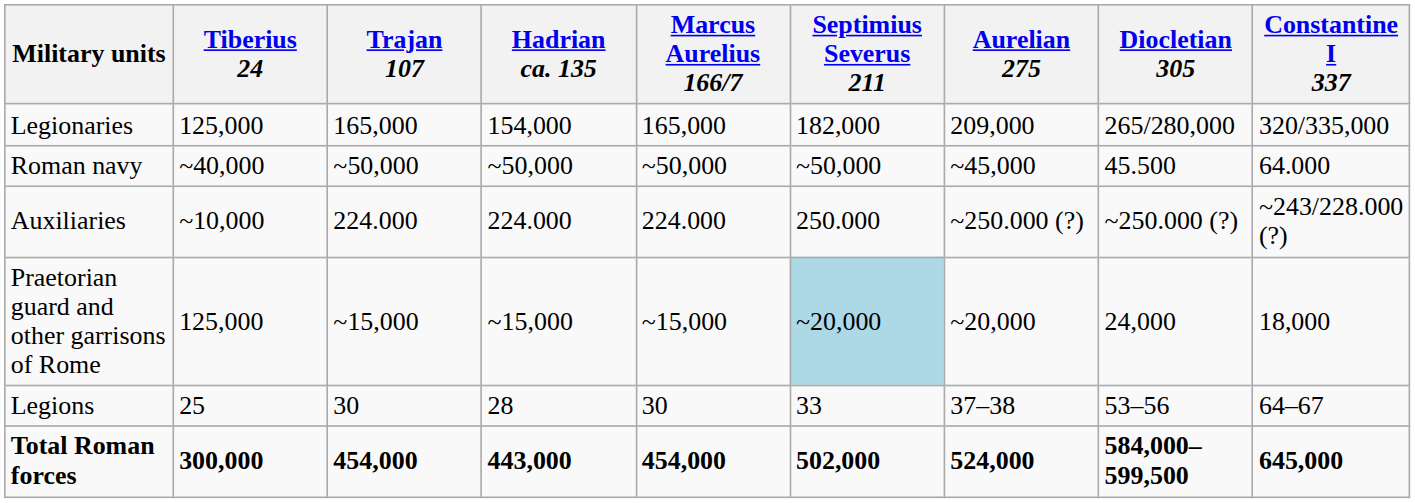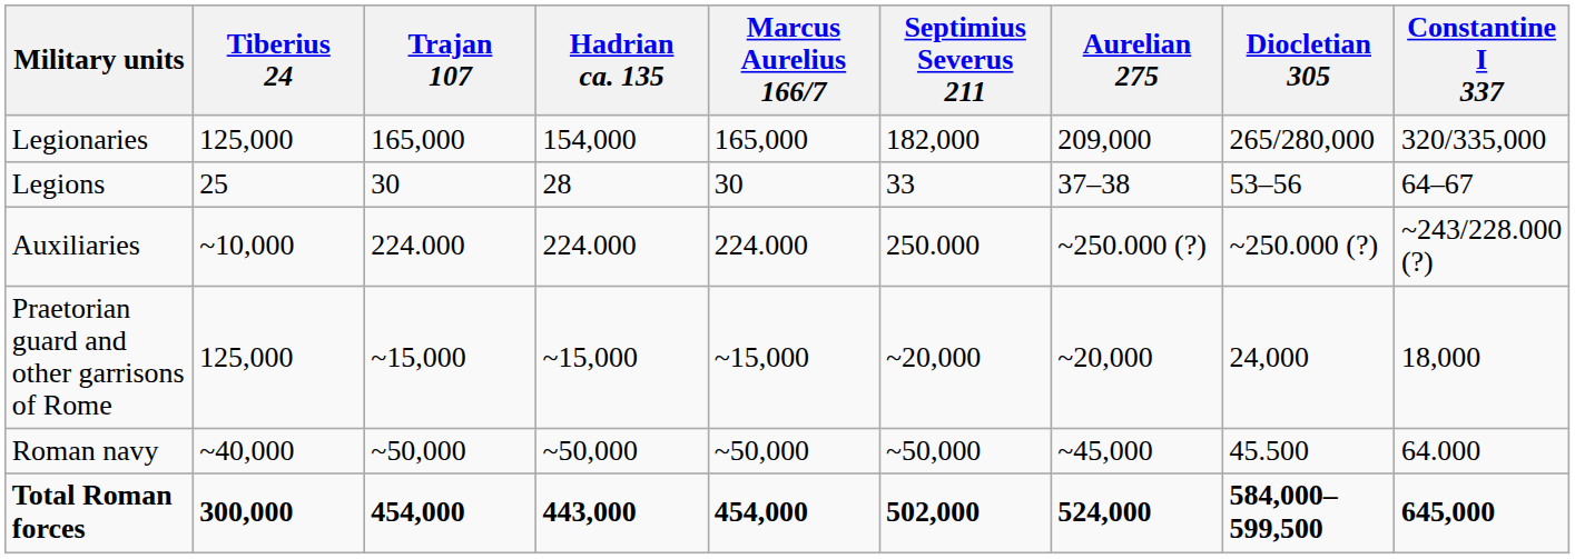 <table class = wikitable>
 <tr>
 <th width="12%">Military units</th>
 <th width="11%"><a href='#'>Tiberius</a><br><em>24</em></th>
 <th width="11%"><a href='#'>Trajan</a><br><em>107</em></th>
 <th width="11%"><a href='#'>Hadrian</a><br><em>ca. 135</em></th>
 <th width="11%"><a href='#'>Marcus Aurelius</a><br><em>166/7</em></th>
 <th width="11%"><a href='#'>Septimius Severus</a><br><em>211</em></th>
 <th width="11%"><a href='#'>Aurelian</a><br><em>275</em></th>
 <th width="11%"><a href='#'>Diocletian</a><br><em>305</em></th>
 <th width="11%"><a href='#'>Constantine I</a><br><em>337</em></th>
 </tr>
 <tr>
 <td>Legionaries</td>
 <td>125,000</td>
 <td>165,000</td>
 <td>154,000</td>
 <td>165,000</td>
 <td>182,000</td>
 <td>209,000</td>
 <td>265/280,000</td>
 <td>320/335,000</td>
 </tr>
 <tr>
-<td>Roman navy</td>
-<td>~40,000</td>
-<td>~50,000</td>
-<td>~50,000</td>
-<td>~50,000</td>
-<td>~50,000</td>
-<td>~45,000</td>
-<td>45.500</td>
-<td>64.000</td>
+<td>Legions</td>
+<td>25</td>
+<td>30</td>
+<td>28</td>
+<td>30</td>
+<td>33</td>
+<td>37–38</td>
+<td>53–56</td>
+<td>64–67</td>
 </tr>
 <tr>
 <td>Auxiliaries</td>
 <td>~10,000</td>
 <td>224.000</td>
 <td>224.000</td>
 <td>224.000</td>
 <td>250.000</td>
 <td>~250.000 (?)</td>
 <td>~250.000 (?)</td>
 <td>~243/228.000 (?)</td>
 </tr>
 <tr>
 <td>Praetorian guard and<br>other garrisons of Rome</td>
 <td>125,000</td>
 <td>~15,000</td>
 <td>~15,000</td>
 <td>~15,000</td>
-<td style="background: lightblue;">~20,000</td>
+<td>~20,000</td>
 <td>~20,000</td>
 <td>24,000</td>
 <td>18,000</td>
 </tr>
 <tr>
-<td>Legions</td>
-<td>25</td>
-<td>30</td>
-<td>28</td>
-<td>30</td>
-<td>33</td>
-<td>37–38</td>
-<td>53–56</td>
-<td>64–67</td>
+<td>Roman navy</td>
+<td>~40,000</td>
+<td>~50,000</td>
+<td>~50,000</td>
+<td>~50,000</td>
+<td>~50,000</td>
+<td>~45,000</td>
+<td>45.500</td>
+<td>64.000</td>
 </tr>
 <tr>
 <td><strong>Total Roman forces</strong></td>
 <td><strong>300,000</strong></td>
 <td><strong>454,000</strong></td>
 <td><strong>443,000</strong></td>
 <td><strong>454,000</strong></td>
 <td><strong>502,000</strong></td>
 <td><strong>524,000</strong></td>
 <td><strong>584,000–599,500</strong></td>
 <td><strong>645,000</strong></td>
 </tr>
 </table>
